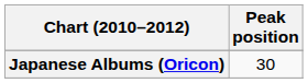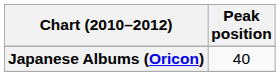 <table class="wikitable sortable plainrowheaders" style="text-align:center">
 <tr>
 <th scope="col">Chart (2010–2012)</th>
 <th scope="col">Peak<br>position</th>
 </tr>
 <tr>
 </tr>
 <tr>
 </tr>
 <tr>
 </tr>
 <tr>
 </tr>
 <tr>
 </tr>
 <tr>
 </tr>
 <tr>
 </tr>
 <tr>
 </tr>
 <tr>
 </tr>
 <tr>
 </tr>
 <tr>
 <th scope="row">Japanese Albums (<a href='#'>Oricon</a>)</th>
-<td>30</td>
+<td>40</td>
 </tr>
 <tr>
 </tr>
 <tr>
 </tr>
 <tr>
 </tr>
 <tr>
 </tr>
 <tr>
 </tr>
 <tr>
 </tr>
 <tr>
 </tr>
 <tr>
 </tr>
 </table>
